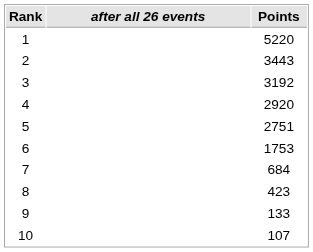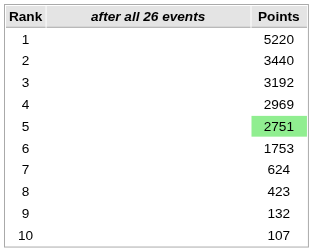 <table cellspacing="1" cellpadding="3" style="border:1px solid #AAAAAA;font-size:86%">
 <tr style="background-color: #E4E4E4;">
 <th style="border-bottom:1px solid #AAAAAA; width: 10px;">Rank</th>
 <th style="border-bottom:1px solid #AAAAAA; width: 200px;"><em>after all 26 events</em></th>
 <th style="border-bottom:1px solid #AAAAAA; width: 50px;">Points</th>
 </tr>
 <tr>
 <td align=center>1</td>
 <td><strong></strong></td>
 <td align=center>5220</td>
 </tr>
 <tr>
 <td align=center>2</td>
 <td></td>
-<td align=center>3443</td>
+<td align=center>3440</td>
 </tr>
 <tr>
 <td align=center>3</td>
 <td></td>
 <td align=center>3192</td>
 </tr>
 <tr>
 <td align=center>4</td>
 <td></td>
-<td align=center>2920</td>
+<td align=center>2969</td>
 </tr>
 <tr>
 <td align=center>5</td>
 <td></td>
-<td align=center>2751</td>
+<td align=center style="background: lightgreen;">2751</td>
 </tr>
 <tr>
 <td align=center>6</td>
 <td></td>
 <td align=center>1753</td>
 </tr>
 <tr>
 <td align=center>7</td>
 <td></td>
-<td align=center>684</td>
+<td align=center>624</td>
 </tr>
 <tr>
 <td align=center>8</td>
 <td></td>
 <td align=center>423</td>
 </tr>
 <tr>
 <td align=center>9</td>
 <td></td>
-<td align=center>133</td>
+<td align=center>132</td>
 </tr>
 <tr>
 <td align=center>10</td>
 <td></td>
 <td align=center>107</td>
 </tr>
 </table>
